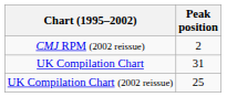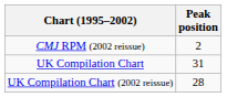 <table class="wikitable sortable plainrowheaders" style="text-align:center;">
 <tr>
 <th scope="col">Chart (1995–2002)</th>
 <th scope="col">Peak<br>position</th>
 </tr>
 <tr>
 <td><a href='#'><em>CMJ</em> RPM</a> <small>(2002 reissue)</small></td>
 <td>2</td>
 </tr>
 <tr>
 <td><a href='#'>UK Compilation Chart</a></td>
 <td>31</td>
 </tr>
 <tr>
 <td><a href='#'>UK Compilation Chart</a> <small>(2002 reissue)</small></td>
-<td>25</td>
+<td>28</td>
 </tr>
 </table>
